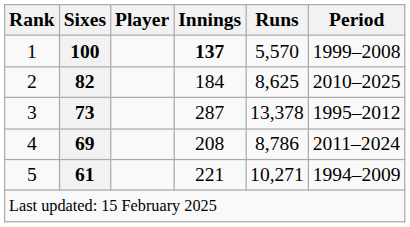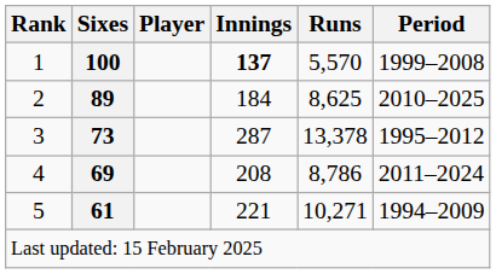 <table class="wikitable plainrowheaders sortable">
 <tr>
 <th scope=col>Rank</th>
 <th scope=col>Sixes</th>
 <th scope=col>Player</th>
 <th scope=col>Innings</th>
 <th scope=col>Runs</th>
 <th scope=col>Period</th>
 </tr>
 <tr>
 <td align=center>1</td>
 <th scope=row style=text-align:center;>100</th>
 <td></td>
 <td align=center><strong>137</strong></td>
 <td align=center>5,570</td>
 <td>1999–2008</td>
 </tr>
 <tr>
 <td align=center>2</td>
-<th scope=row style=text-align:center;>82</th>
+<th scope=row style=text-align:center;>89</th>
 <td></td>
 <td align=center>184</td>
 <td align=center>8,625</td>
 <td>2010–2025</td>
 </tr>
 <tr>
 <td align=center>3</td>
 <th scope=row style=text-align:center;>73</th>
 <td></td>
 <td align=center>287</td>
 <td align=center>13,378</td>
 <td>1995–2012</td>
 </tr>
 <tr>
 <td align=center>4</td>
 <th scope=row style=text-align:center;>69</th>
 <td></td>
 <td align=center>208</td>
 <td align=center>8,786</td>
 <td>2011–2024</td>
 </tr>
 <tr>
 <td align=center>5</td>
 <th scope=row style=text-align:center;>61</th>
 <td> </td>
 <td align=center>221</td>
 <td align=center>10,271</td>
 <td>1994–2009</td>
 </tr>
 <tr class=sortbottom>
 <td colspan=6><small>Last updated: 15 February 2025</small></td>
 </tr>
 </table>
